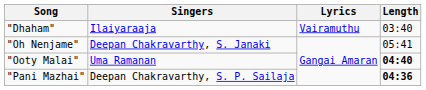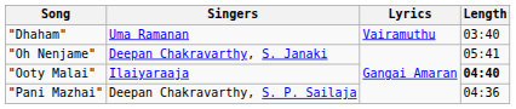 <table class="wikitable" style="font-size:95%;">
 <tr>
 <th>Song</th>
 <th>Singers</th>
 <th>Lyrics</th>
 <th>Length</th>
 </tr>
 <tr>
 <td>"Dhaham"</td>
-<td><a href='#'>Ilaiyaraaja</a></td>
+<td><a href='#'>Uma Ramanan</a></td>
 <td><a href='#'>Vairamuthu</a></td>
 <td>03:40</td>
 </tr>
 <tr>
 <td>"Oh Nenjame"</td>
 <td><a href='#'>Deepan Chakravarthy</a>, <a href='#'>S. Janaki</a></td>
 <td rowspan=3><a href='#'>Gangai Amaran</a></td>
 <td>05:41</td>
 </tr>
 <tr>
 <td>"Ooty Malai"</td>
-<td><a href='#'>Uma Ramanan</a></td>
+<td><a href='#'>Ilaiyaraaja</a></td>
 <td><strong>04:40</strong></td>
 </tr>
 <tr>
 <td>"Pani Mazhai"</td>
 <td>Deepan Chakravarthy, <a href='#'>S. P. Sailaja</a></td>
-<td><strong>04:36</strong></td>
+<td>04:36</td>
 </tr>
 </table>
